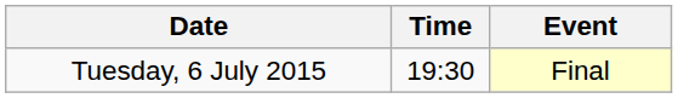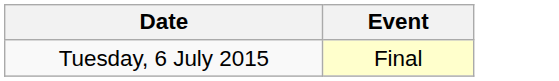 <table class = "wikitable" style="text-align:center;">
 <tr>
 <th width=220>Date</th>
-<th width=50>Time</th>
 <th width=100>Event</th>
 </tr>
 <tr>
 <td>Tuesday, 6 July 2015</td>
-<td>19:30</td>
 <td bgcolor=ffffcc>Final</td>
 </tr>
 </table>
